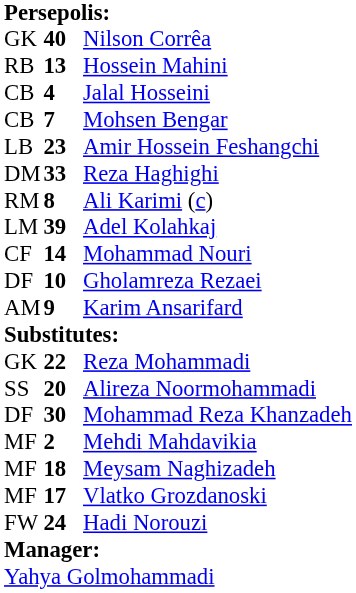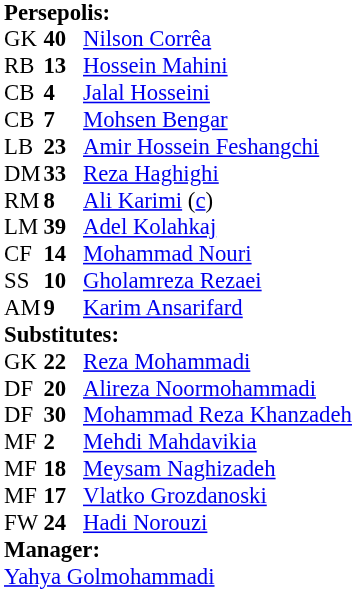 <table style="font-size: 90%" cellspacing="0" cellpadding="0">
 <tr>
 <td colspan="4"><strong>Persepolis:</strong></td>
 </tr>
 <tr>
 <th width=25></th>
 <th width=25></th>
 </tr>
 <tr>
 <td>GK</td>
 <td><strong>40</strong></td>
 <td> <a href='#'>Nilson Corrêa</a></td>
 </tr>
 <tr>
 <td>RB</td>
 <td><strong>13</strong></td>
 <td> <a href='#'>Hossein Mahini</a></td>
 <td></td>
 </tr>
 <tr>
 <td>CB</td>
 <td><strong>4</strong></td>
 <td> <a href='#'>Jalal Hosseini</a></td>
 </tr>
 <tr>
 <td>CB</td>
 <td><strong>7</strong></td>
 <td> <a href='#'>Mohsen Bengar</a></td>
 </tr>
 <tr>
 <td>LB</td>
 <td><strong>23</strong></td>
 <td> <a href='#'>Amir Hossein Feshangchi</a></td>
 </tr>
 <tr>
 <td>DM</td>
 <td><strong>33</strong></td>
 <td> <a href='#'>Reza Haghighi</a></td>
 <td></td>
 </tr>
 <tr>
 <td>RM</td>
 <td><strong>8</strong></td>
 <td> <a href='#'>Ali Karimi</a> (<a href='#'>c</a>)</td>
 <td></td>
 <td></td>
 </tr>
 <tr>
 <td>LM</td>
 <td><strong>39</strong></td>
 <td> <a href='#'>Adel Kolahkaj</a></td>
 </tr>
 <tr>
 <td>CF</td>
 <td><strong>14</strong></td>
 <td> <a href='#'>Mohammad Nouri</a></td>
 <td></td>
 </tr>
 <tr>
-<td>DF</td>
+<td>SS</td>
 <td><strong>10</strong></td>
 <td> <a href='#'>Gholamreza Rezaei</a></td>
 <td></td>
 <td></td>
 </tr>
 <tr>
 <td>AM</td>
 <td><strong>9</strong></td>
 <td> <a href='#'>Karim Ansarifard</a></td>
 <td></td>
 <td></td>
 </tr>
 <tr>
 <td colspan=3><strong>Substitutes:</strong></td>
 </tr>
 <tr>
 <td>GK</td>
 <td><strong>22</strong></td>
 <td> <a href='#'>Reza Mohammadi</a></td>
 </tr>
 <tr>
-<td>SS</td>
+<td>DF</td>
 <td><strong>20</strong></td>
 <td> <a href='#'>Alireza Noormohammadi</a></td>
 </tr>
 <tr>
 <td>DF</td>
 <td><strong>30</strong></td>
 <td> <a href='#'>Mohammad Reza Khanzadeh</a></td>
 </tr>
 <tr>
 <td>MF</td>
 <td><strong>2</strong></td>
 <td> <a href='#'>Mehdi Mahdavikia</a></td>
 <td></td>
 <td></td>
 </tr>
 <tr>
 <td>MF</td>
 <td><strong>18</strong></td>
 <td> <a href='#'>Meysam Naghizadeh</a></td>
 <td></td>
 <td></td>
 </tr>
 <tr>
 <td>MF</td>
 <td><strong>17</strong></td>
 <td> <a href='#'>Vlatko Grozdanoski</a></td>
 </tr>
 <tr>
 <td>FW</td>
 <td><strong>24</strong></td>
 <td> <a href='#'>Hadi Norouzi</a></td>
 <td></td>
 <td></td>
 </tr>
 <tr>
 <td colspan=3><strong>Manager:</strong></td>
 </tr>
 <tr>
 <td colspan=4> <a href='#'>Yahya Golmohammadi</a></td>
 </tr>
 <tr>
 </tr>
 </table>
